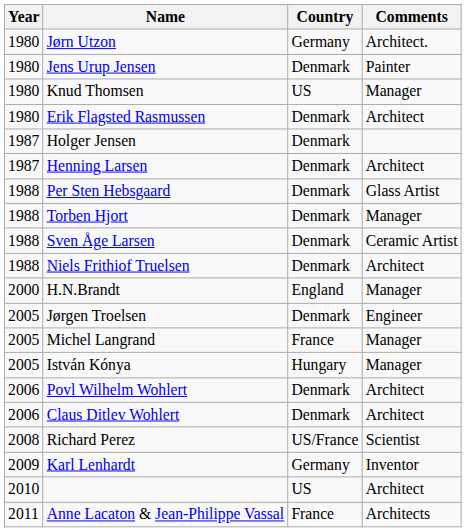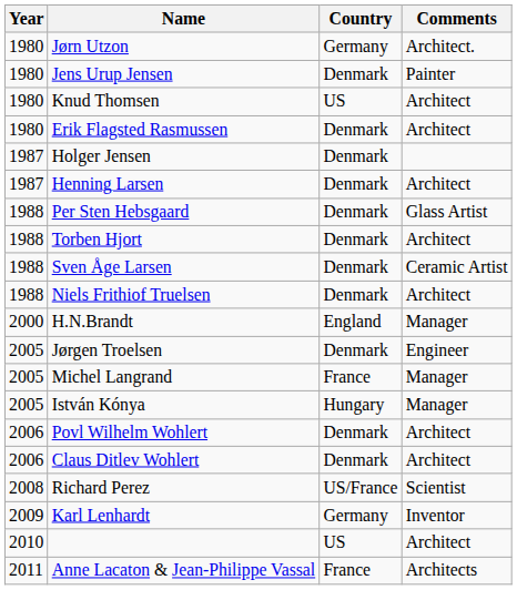 <table class="wikitable">
 <tr>
 <th>Year</th>
 <th>Name</th>
 <th>Country</th>
 <th>Comments</th>
 </tr>
 <tr>
 <td>1980</td>
 <td><a href='#'>Jørn Utzon</a></td>
 <td>Germany</td>
 <td>Architect.</td>
 </tr>
 <tr>
 <td>1980</td>
 <td><a href='#'>Jens Urup Jensen</a></td>
 <td>Denmark</td>
 <td>Painter</td>
 </tr>
 <tr>
 <td>1980</td>
 <td>Knud Thomsen</td>
 <td>US</td>
-<td>Manager</td>
+<td>Architect</td>
 </tr>
 <tr>
 <td>1980</td>
 <td><a href='#'>Erik Flagsted Rasmussen</a></td>
 <td>Denmark</td>
 <td>Architect</td>
 </tr>
 <tr>
 <td>1987</td>
 <td>Holger Jensen</td>
 <td>Denmark</td>
 <td></td>
 </tr>
 <tr>
 <td>1987</td>
 <td><a href='#'>Henning Larsen</a></td>
 <td>Denmark</td>
 <td>Architect</td>
 </tr>
 <tr>
 <td>1988</td>
 <td><a href='#'>Per Sten Hebsgaard</a></td>
 <td>Denmark</td>
 <td>Glass Artist</td>
 </tr>
 <tr>
 <td>1988</td>
 <td><a href='#'>Torben Hjort</a></td>
 <td>Denmark</td>
-<td>Manager</td>
+<td>Architect</td>
 </tr>
 <tr>
 <td>1988</td>
 <td><a href='#'>Sven Åge Larsen</a></td>
 <td>Denmark</td>
 <td>Ceramic Artist</td>
 </tr>
 <tr>
 <td>1988</td>
 <td><a href='#'>Niels Frithiof Truelsen</a></td>
 <td>Denmark</td>
 <td>Architect</td>
 </tr>
 <tr>
 <td>2000</td>
 <td>H.N.Brandt</td>
 <td>England</td>
 <td>Manager</td>
 </tr>
 <tr>
 <td>2005</td>
 <td>Jørgen Troelsen</td>
 <td>Denmark</td>
 <td>Engineer</td>
 </tr>
 <tr>
 <td>2005</td>
 <td>Michel Langrand</td>
 <td>France</td>
 <td>Manager</td>
 </tr>
 <tr>
 <td>2005</td>
 <td>István Kónya</td>
 <td>Hungary</td>
 <td>Manager</td>
 </tr>
 <tr>
 <td>2006</td>
 <td><a href='#'>Povl Wilhelm Wohlert</a></td>
 <td>Denmark</td>
 <td>Architect</td>
 </tr>
 <tr>
 <td>2006</td>
 <td><a href='#'>Claus Ditlev Wohlert</a></td>
 <td>Denmark</td>
 <td>Architect</td>
 </tr>
 <tr>
 <td>2008</td>
 <td>Richard Perez </td>
 <td>US/France</td>
 <td>Scientist</td>
 </tr>
 <tr>
 <td>2009</td>
 <td><a href='#'>Karl Lenhardt</a></td>
 <td>Germany</td>
 <td>Inventor</td>
 </tr>
 <tr>
 <td>2010</td>
 <td></td>
 <td>US</td>
 <td>Architect</td>
 </tr>
 <tr>
 <td>2011</td>
 <td><a href='#'>Anne Lacaton</a> & <a href='#'>Jean-Philippe Vassal</a> </td>
 <td>France</td>
 <td>Architects</td>
 </tr>
 </table>
